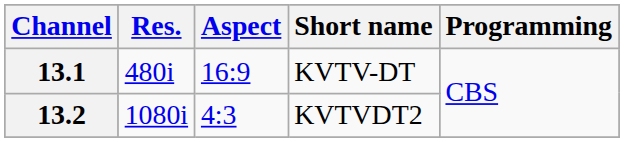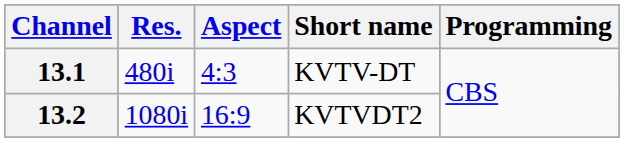 <table class="wikitable">
 <tr>
 <th><a href='#'>Channel</a></th>
 <th><a href='#'>Res.</a></th>
 <th><a href='#'>Aspect</a></th>
 <th>Short name</th>
 <th>Programming</th>
 </tr>
 <tr>
 <th scope = "row">13.1</th>
 <td><a href='#'>480i</a></td>
-<td><a href='#'>16:9</a></td>
+<td><a href='#'>4:3</a></td>
 <td>KVTV-DT</td>
 <td rowspan=2><a href='#'>CBS</a></td>
 </tr>
 <tr>
 <th scope = "row">13.2</th>
 <td><a href='#'>1080i</a></td>
-<td><a href='#'>4:3</a></td>
+<td><a href='#'>16:9</a></td>
 <td>KVTVDT2</td>
 </tr>
 </table>
